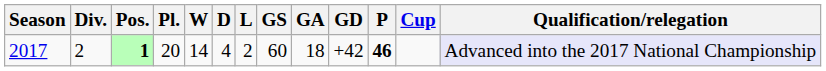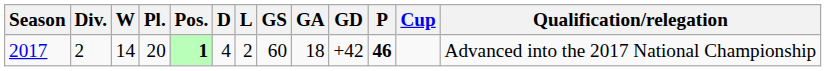 <table class="wikitable">
 <tr style="background:#efefef;">
 <th>Season</th>
 <th>Div.</th>
+<th>W</th>
+<th>Pl.</th>
 <th>Pos.</th>
-<th>Pl.</th>
-<th>W</th>
 <th>D</th>
 <th>L</th>
 <th>GS</th>
 <th>GA</th>
 <th>GD</th>
 <th>P</th>
 <th><a href='#'>Cup</a></th>
 <th>Qualification/relegation</th>
 </tr>
 <tr>
 <td><a href='#'>2017</a></td>
 <td>2</td>
+<td align=right>14</td>
+<td align=right>20</td>
 <td align=right bgcolor=#B9FFB9><strong>1</strong></td>
-<td align=right>20</td>
-<td align=right>14</td>
 <td align=right>4</td>
 <td align=right>2</td>
 <td align=right>60</td>
 <td align=right>18</td>
 <td align=right>+42</td>
 <td align=right><strong>46</strong></td>
 <td></td>
-<td style="background: lavender;">Advanced into the 2017 National Championship</td>
+<td>Advanced into the 2017 National Championship</td>
 </tr>
 </table>
